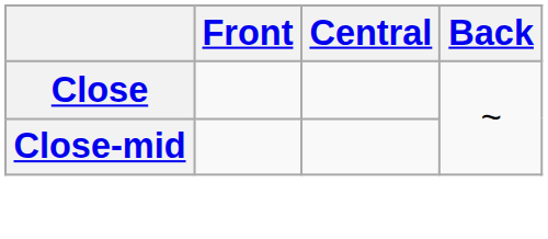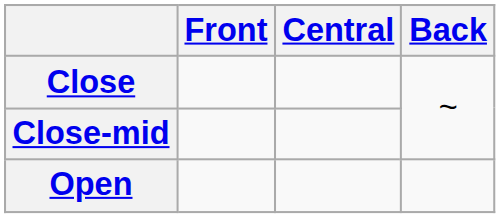 <table class="wikitable" style="text-align: center;">
 <tr>
 <th></th>
 <th><a href='#'>Front</a></th>
 <th><a href='#'>Central</a></th>
 <th><a href='#'>Back</a></th>
 </tr>
 <tr>
 <th><a href='#'>Close</a></th>
 <td></td>
 <td></td>
 <td rowspan="2">~</td>
 </tr>
 <tr>
 <th><a href='#'>Close-mid</a></th>
 <td></td>
 <td></td>
 </tr>
+<tr>
+<th><a href='#'>Open</a></th>
+<td></td>
+<td></td>
+<td></td>
+</tr>
 </table>
